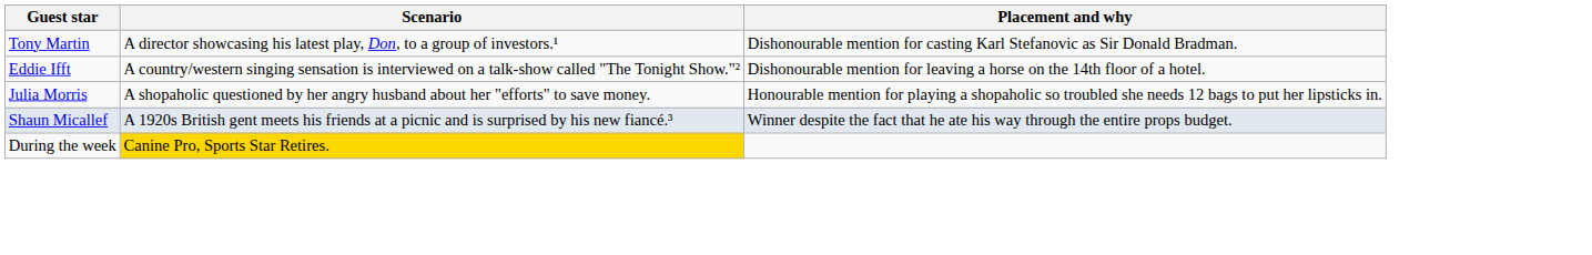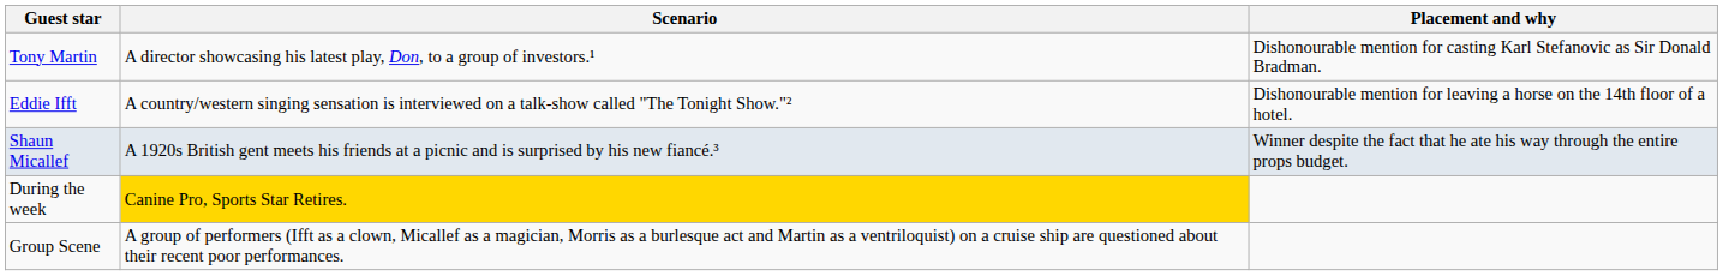 <table class="wikitable">
 <tr>
 <th>Guest star</th>
 <th>Scenario</th>
 <th>Placement and why</th>
 </tr>
 <tr>
 <td><a href='#'>Tony Martin</a></td>
 <td>A director showcasing his latest play, <em><a href='#'>Don</a></em>, to a group of investors.¹</td>
 <td>Dishonourable mention for casting Karl Stefanovic as Sir Donald Bradman.</td>
 </tr>
 <tr>
 <td><a href='#'>Eddie Ifft</a></td>
 <td>A country/western singing sensation is interviewed on a talk-show called "The Tonight Show."²</td>
 <td>Dishonourable mention for leaving a horse on the 14th floor of a hotel.</td>
 </tr>
-<tr>
-<td><a href='#'>Julia Morris</a></td>
-<td>A shopaholic questioned by her angry husband about her "efforts" to save money.</td>
-<td>Honourable mention for playing a shopaholic so troubled she needs 12 bags to put her lipsticks in.</td>
-</tr>
 <tr style="background:#E1E8EF;">
 <td><a href='#'>Shaun Micallef</a></td>
 <td>A 1920s British gent meets his friends at a picnic and is surprised by his new fiancé.³</td>
 <td>Winner despite the fact that he ate his way through the entire props budget.</td>
 </tr>
 <tr>
 <td>During the week</td>
 <td style="background: gold;">Canine Pro, Sports Star Retires.</td>
 <td></td>
 </tr>
+<tr>
+<td>Group Scene</td>
+<td>A group of performers (Ifft as a clown, Micallef as a magician, Morris as a burlesque act and Martin as a ventriloquist) on a cruise ship are questioned about their recent poor performances.</td>
+<td></td>
+</tr>
 </table>
